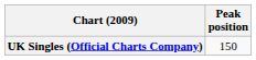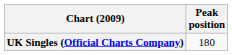 <table class="wikitable plainrowheaders" style="text-align:center">
 <tr>
 <th>Chart (2009)</th>
 <th>Peak<br>position</th>
 </tr>
 <tr>
 <th scope="row">UK Singles (<a href='#'>Official Charts Company</a>)</th>
-<td>150</td>
+<td>180</td>
 </tr>
 </table>
